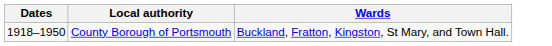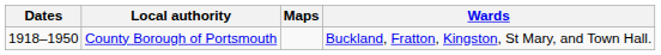 <table class=wikitable>
 <tr>
 <th>Dates</th>
 <th>Local authority</th>
+<th>Maps</th>
 <th><a href='#'>Wards</a></th>
 </tr>
 <tr>
 <td>1918–1950</td>
 <td><a href='#'>County Borough of Portsmouth</a></td>
+<td></td>
 <td><a href='#'>Buckland</a>, <a href='#'>Fratton</a>, <a href='#'>Kingston</a>, St Mary, and Town Hall.</td>
 </tr>
 </table>
